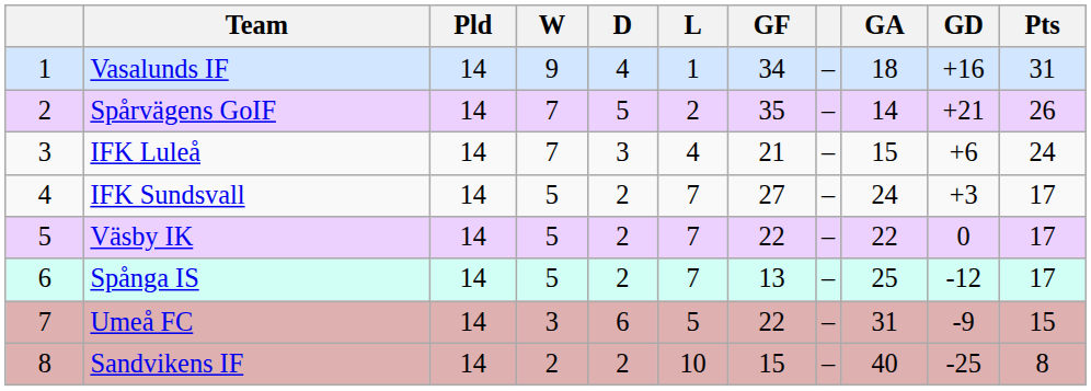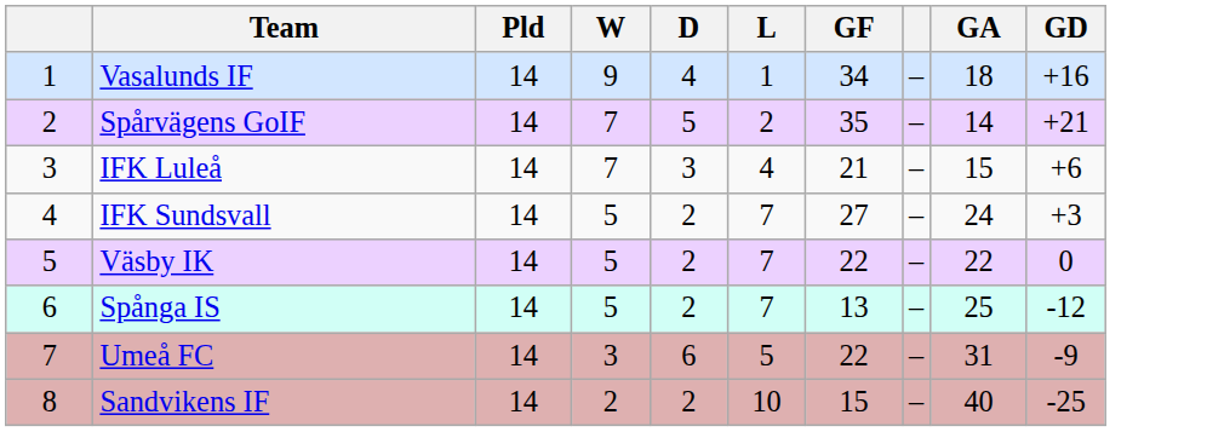 <table class="wikitable" style="text-align: center">
 <tr>
 <th style="width: 40px;"></th>
 <th style="width: 200px;">Team</th>
 <th style="width: 45px;">Pld</th>
 <th style="width: 35px;">W</th>
 <th style="width: 35px;">D</th>
 <th style="width: 35px;">L</th>
 <th style="width: 45px;">GF</th>
 <th></th>
 <th style="width: 45px;">GA</th>
 <th style="width: 35px;">GD</th>
-<th style="width: 45px;">Pts</th>
 </tr>
 <tr style="background: #d2e6ff">
 <td>1</td>
 <td style="text-align: left;"><a href='#'>Vasalunds IF</a></td>
 <td>14</td>
 <td>9</td>
 <td>4</td>
 <td>1</td>
 <td>34</td>
 <td>–</td>
 <td>18</td>
 <td>+16</td>
-<td>31</td>
 </tr>
 <tr style="background: #ecd1ff">
 <td>2</td>
 <td style="text-align: left;"><a href='#'>Spårvägens GoIF</a></td>
 <td>14</td>
 <td>7</td>
 <td>5</td>
 <td>2</td>
 <td>35</td>
 <td>–</td>
 <td>14</td>
 <td>+21</td>
-<td>26</td>
 </tr>
 <tr>
 <td>3</td>
 <td style="text-align: left;"><a href='#'>IFK Luleå</a></td>
 <td>14</td>
 <td>7</td>
 <td>3</td>
 <td>4</td>
 <td>21</td>
 <td>–</td>
 <td>15</td>
 <td>+6</td>
-<td>24</td>
 </tr>
 <tr>
 <td>4</td>
 <td style="text-align: left;"><a href='#'>IFK Sundsvall</a></td>
 <td>14</td>
 <td>5</td>
 <td>2</td>
 <td>7</td>
 <td>27</td>
 <td>–</td>
 <td>24</td>
 <td>+3</td>
-<td>17</td>
 </tr>
 <tr style="background: #ecd1ff">
 <td>5</td>
 <td style="text-align: left;"><a href='#'>Väsby IK</a></td>
 <td>14</td>
 <td>5</td>
 <td>2</td>
 <td>7</td>
 <td>22</td>
 <td>–</td>
 <td>22</td>
 <td>0</td>
-<td>17</td>
 </tr>
 <tr style="background: #d1fff6">
 <td>6</td>
 <td style="text-align: left;"><a href='#'>Spånga IS</a></td>
 <td>14</td>
 <td>5</td>
 <td>2</td>
 <td>7</td>
 <td>13</td>
 <td>–</td>
 <td>25</td>
 <td>-12</td>
-<td>17</td>
 </tr>
 <tr style="background: #deb0b0">
 <td>7</td>
 <td style="text-align: left;"><a href='#'>Umeå FC</a></td>
 <td>14</td>
 <td>3</td>
 <td>6</td>
 <td>5</td>
 <td>22</td>
 <td>–</td>
 <td>31</td>
 <td>-9</td>
-<td>15</td>
 </tr>
 <tr style="background: #deb0b0">
 <td>8</td>
 <td style="text-align: left;"><a href='#'>Sandvikens IF</a></td>
 <td>14</td>
 <td>2</td>
 <td>2</td>
 <td>10</td>
 <td>15</td>
 <td>–</td>
 <td>40</td>
 <td>-25</td>
-<td>8</td>
 </tr>
 </table>
